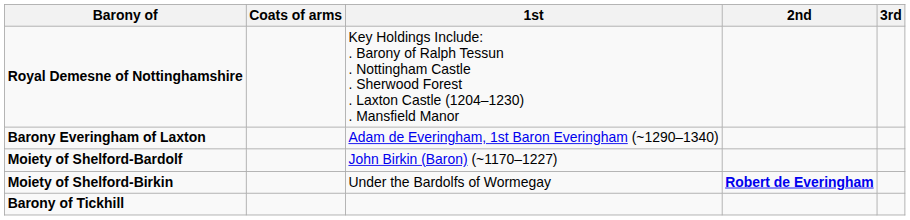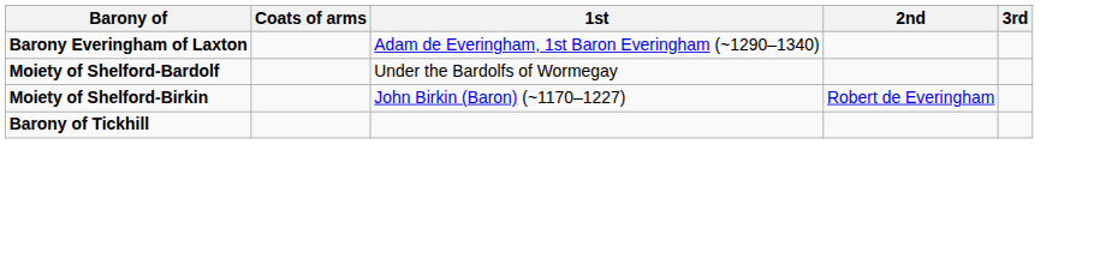 <table class="wikitable">
 <tr>
 <th>Barony of</th>
 <th>Coats of arms</th>
 <th>1st</th>
 <th>2nd</th>
 <th>3rd</th>
-</tr>
-<tr>
-<td><strong>Royal Demesne of Nottinghamshire</strong></td>
-<td></td>
-<td>Key Holdings Include:<br>. Barony of Ralph Tessun<br>. Nottingham Castle<br>. Sherwood Forest<br>. Laxton Castle (1204–1230)<br>. Mansfield Manor</td>
-<td></td>
-<td></td>
 </tr>
 <tr>
 <td><strong>Barony Everingham of Laxton</strong></td>
 <td></td>
 <td><a href='#'>Adam de Everingham, 1st Baron Everingham</a> (~1290–1340)</td>
 <td></td>
 <td></td>
 </tr>
 <tr>
 <td><strong>Moiety  of Shelford-Bardolf</strong></td>
 <td></td>
-<td><a href='#'>John Birkin (Baron)</a> (~1170–1227)</td>
+<td>Under the Bardolfs of Wormegay</td>
 <td></td>
 <td></td>
 </tr>
 <tr>
 <td><strong>Moiety of Shelford-Birkin</strong></td>
 <td></td>
-<td>Under the Bardolfs of Wormegay</td>
-<td><strong><a href='#'>Robert de Everingham</a></strong></td>
+<td><a href='#'>John Birkin (Baron)</a> (~1170–1227)</td>
+<td><a href='#'>Robert de Everingham</a></td>
 <td></td>
 </tr>
 <tr>
 <td><strong>Barony of Tickhill</strong></td>
 <td></td>
 <td></td>
 <td></td>
 <td></td>
 </tr>
 </table>
